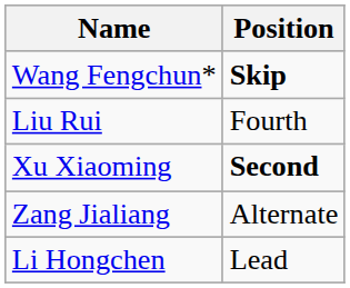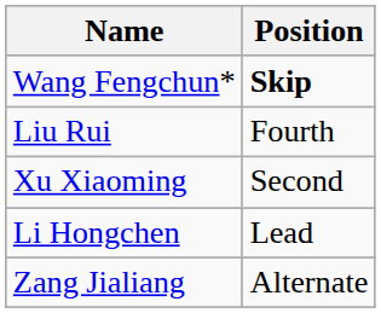 <table class="wikitable sortable">
 <tr>
 <th>Name</th>
 <th>Position</th>
 </tr>
 <tr>
 <td align=left><a href='#'>Wang Fengchun</a>*</td>
 <td align=left><strong>Skip</strong></td>
 </tr>
 <tr>
 <td align=left><a href='#'>Liu Rui</a></td>
 <td align=left>Fourth</td>
 </tr>
 <tr>
 <td align=left><a href='#'>Xu Xiaoming</a></td>
-<td align=left><strong>Second</strong></td>
+<td align=left>Second</td>
+</tr>
+<tr>
+<td align=left><a href='#'>Li Hongchen</a></td>
+<td align=left>Lead</td>
 </tr>
 <tr>
 <td align=left><a href='#'>Zang Jialiang</a></td>
 <td align=left>Alternate</td>
 </tr>
-<tr>
-<td align=left><a href='#'>Li Hongchen</a></td>
-<td align=left>Lead</td>
-</tr>
 </table>
